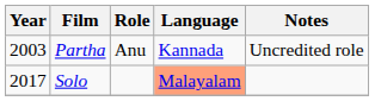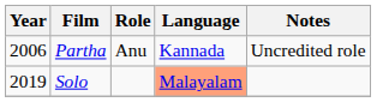 <table class="wikitable sortable" style="font-size: 95%;">
 <tr>
 <th>Year</th>
 <th>Film</th>
 <th>Role</th>
 <th>Language</th>
 <th>Notes</th>
 </tr>
 <tr>
-<td>2003</td>
+<td>2006</td>
 <td><em><a href='#'>Partha</a></em></td>
 <td>Anu</td>
 <td><a href='#'>Kannada</a></td>
 <td>Uncredited role</td>
 </tr>
 <tr>
-<td>2017</td>
+<td>2019</td>
 <td><em><a href='#'>Solo</a></em></td>
 <td></td>
 <td style="background: lightsalmon;"><a href='#'>Malayalam</a></td>
 <td></td>
 </tr>
 <tr>
 </tr>
 </table>
